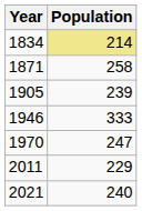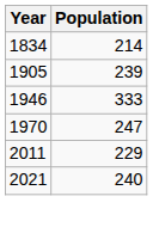 <table class="wikitable sortable">
 <tr>
 <th>Year</th>
 <th>Population</th>
 </tr>
 <tr>
 <td>1834</td>
-<td style="background: khaki; text-align:right;">214</td>
-</tr>
-<tr>
-<td>1871</td>
-<td style="text-align:right;">258</td>
+<td style="text-align:right;">214</td>
 </tr>
 <tr>
 <td>1905</td>
 <td style="text-align:right;">239</td>
 </tr>
 <tr>
 <td>1946</td>
 <td style="text-align:right;">333</td>
 </tr>
 <tr>
 <td>1970</td>
 <td style="text-align:right;">247</td>
 </tr>
 <tr>
 <td>2011</td>
 <td style="text-align:right;">229</td>
 </tr>
 <tr>
 <td>2021</td>
 <td style="text-align:right;">240</td>
 </tr>
 </table>
